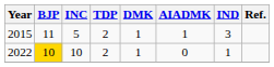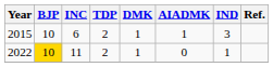 <table class="wikitable sortable">
 <tr>
 <th>Year</th>
 <th><a href='#'>BJP</a></th>
 <th><a href='#'>INC</a></th>
 <th><a href='#'>TDP</a></th>
 <th><a href='#'>DMK</a></th>
 <th><a href='#'>AIADMK</a></th>
 <th><a href='#'>IND</a></th>
 <th class="unsortable">Ref.</th>
 </tr>
 <tr style="text-align:center;">
 <td>2015</td>
-<td>11</td>
-<td>5</td>
+<td>10</td>
+<td>6</td>
 <td>2</td>
 <td>1</td>
 <td>1</td>
 <td>3</td>
 <td></td>
 </tr>
 <tr style="text-align:center;">
 <td>2022</td>
 <td style="background: gold;">10</td>
-<td>10</td>
+<td>11</td>
 <td>2</td>
 <td>1</td>
 <td>0</td>
 <td>1</td>
 <td></td>
 </tr>
 <tr>
 </tr>
 </table>
